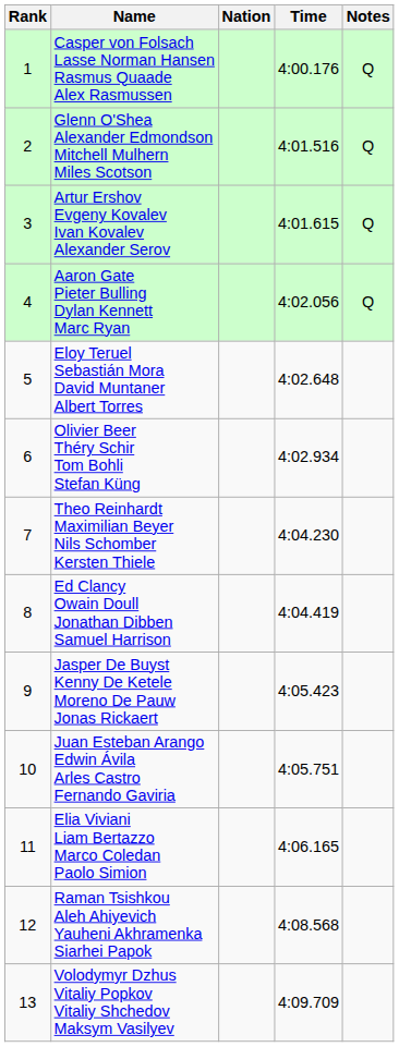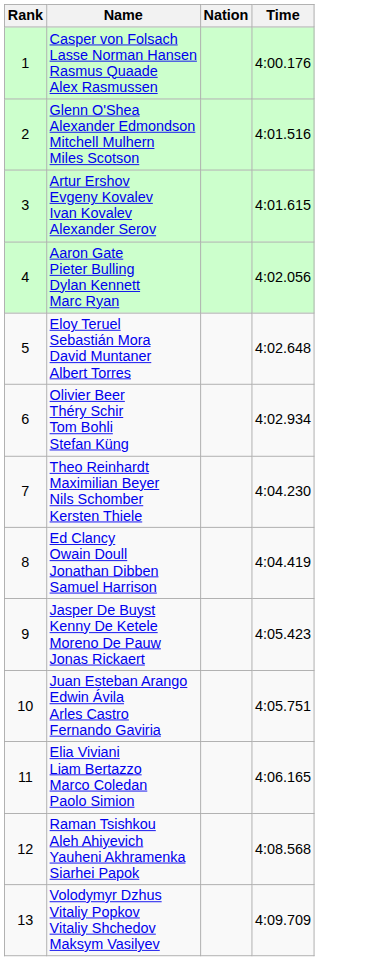 <table class="wikitable sortable" style="text-align:center">
 <tr>
 <th>Rank</th>
 <th>Name</th>
 <th>Nation</th>
 <th>Time</th>
-<th>Notes</th>
 </tr>
 <tr bgcolor=ccffcc>
 <td>1</td>
 <td align=left><a href='#'>Casper von Folsach</a><br><a href='#'>Lasse Norman Hansen</a><br><a href='#'>Rasmus Quaade</a><br><a href='#'>Alex Rasmussen</a></td>
 <td align=left></td>
 <td>4:00.176</td>
-<td>Q</td>
 </tr>
 <tr bgcolor=ccffcc>
 <td>2</td>
 <td align=left><a href='#'>Glenn O'Shea</a><br><a href='#'>Alexander Edmondson</a><br><a href='#'>Mitchell Mulhern</a><br><a href='#'>Miles Scotson</a></td>
 <td align=left></td>
 <td>4:01.516</td>
-<td>Q</td>
 </tr>
 <tr bgcolor=ccffcc>
 <td>3</td>
 <td align=left><a href='#'>Artur Ershov</a><br><a href='#'>Evgeny Kovalev</a><br><a href='#'>Ivan Kovalev</a><br><a href='#'>Alexander Serov</a></td>
 <td align=left></td>
 <td>4:01.615</td>
-<td>Q</td>
 </tr>
 <tr bgcolor=ccffcc>
 <td>4</td>
 <td align=left><a href='#'>Aaron Gate</a><br><a href='#'>Pieter Bulling</a><br><a href='#'>Dylan Kennett</a><br><a href='#'>Marc Ryan</a></td>
 <td align=left></td>
 <td>4:02.056</td>
-<td>Q</td>
 </tr>
 <tr>
 <td>5</td>
 <td align=left><a href='#'>Eloy Teruel</a><br><a href='#'>Sebastián Mora</a><br><a href='#'>David Muntaner</a><br><a href='#'>Albert Torres</a></td>
 <td align=left></td>
 <td>4:02.648</td>
-<td></td>
 </tr>
 <tr>
 <td>6</td>
 <td align=left><a href='#'>Olivier Beer</a><br><a href='#'>Théry Schir</a><br><a href='#'>Tom Bohli</a><br><a href='#'>Stefan Küng</a></td>
 <td align=left></td>
 <td>4:02.934</td>
-<td></td>
 </tr>
 <tr>
 <td>7</td>
 <td align=left><a href='#'>Theo Reinhardt</a><br><a href='#'>Maximilian Beyer</a><br><a href='#'>Nils Schomber</a><br><a href='#'>Kersten Thiele</a></td>
 <td align=left></td>
 <td>4:04.230</td>
-<td></td>
 </tr>
 <tr>
 <td>8</td>
 <td align=left><a href='#'>Ed Clancy</a><br><a href='#'>Owain Doull</a><br><a href='#'>Jonathan Dibben</a><br><a href='#'>Samuel Harrison</a></td>
 <td align=left></td>
 <td>4:04.419</td>
-<td></td>
 </tr>
 <tr>
 <td>9</td>
 <td align=left><a href='#'>Jasper De Buyst</a><br><a href='#'>Kenny De Ketele</a><br><a href='#'>Moreno De Pauw</a><br><a href='#'>Jonas Rickaert</a></td>
 <td align=left></td>
 <td>4:05.423</td>
-<td></td>
 </tr>
 <tr>
 <td>10</td>
 <td align=left><a href='#'>Juan Esteban Arango</a><br><a href='#'>Edwin Ávila</a><br><a href='#'>Arles Castro</a><br><a href='#'>Fernando Gaviria</a></td>
 <td align=left></td>
 <td>4:05.751</td>
-<td></td>
 </tr>
 <tr>
 <td>11</td>
 <td align=left><a href='#'>Elia Viviani</a><br><a href='#'>Liam Bertazzo</a><br><a href='#'>Marco Coledan</a><br><a href='#'>Paolo Simion</a></td>
 <td align=left></td>
 <td>4:06.165</td>
-<td></td>
 </tr>
 <tr>
 <td>12</td>
 <td align=left><a href='#'>Raman Tsishkou</a><br><a href='#'>Aleh Ahiyevich</a><br><a href='#'>Yauheni Akhramenka</a><br><a href='#'>Siarhei Papok</a></td>
 <td align=left></td>
 <td>4:08.568</td>
-<td></td>
 </tr>
 <tr>
 <td>13</td>
 <td align=left><a href='#'>Volodymyr Dzhus</a><br><a href='#'>Vitaliy Popkov</a><br><a href='#'>Vitaliy Shchedov</a><br><a href='#'>Maksym Vasilyev</a></td>
 <td align=left></td>
 <td>4:09.709</td>
-<td></td>
 </tr>
 </table>
